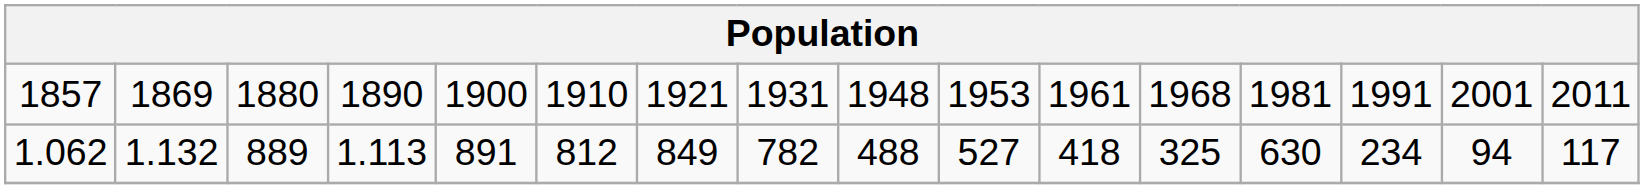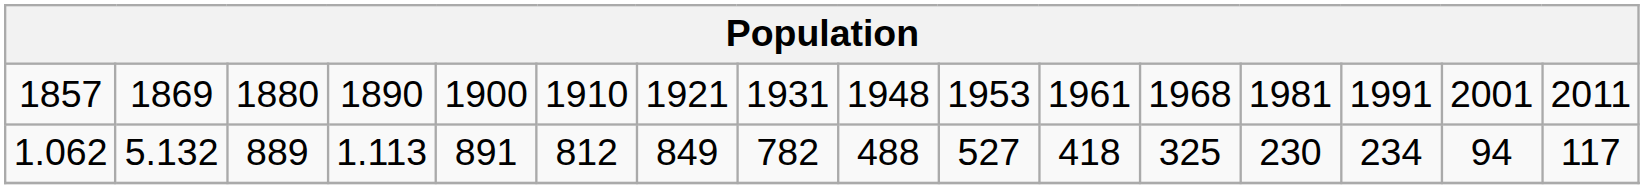 <table class="wikitable" style="margin: 0.5em auto; text-align: center;">
 <tr>
 <th colspan="16">Population</th>
 </tr>
 <tr>
 <td>1857</td>
 <td>1869</td>
 <td>1880</td>
 <td>1890</td>
 <td>1900</td>
 <td>1910</td>
 <td>1921</td>
 <td>1931</td>
 <td>1948</td>
 <td>1953</td>
 <td>1961</td>
 <td>1968</td>
 <td>1981</td>
 <td>1991</td>
 <td>2001</td>
 <td>2011</td>
 </tr>
 <tr>
 <td>1.062</td>
-<td>1.132</td>
+<td>5.132</td>
 <td>889</td>
 <td>1.113</td>
 <td>891</td>
 <td>812</td>
 <td>849</td>
 <td>782</td>
 <td>488</td>
 <td>527</td>
 <td>418</td>
 <td>325</td>
-<td>630</td>
+<td>230</td>
 <td>234</td>
 <td>94</td>
 <td>117</td>
 </tr>
 <tr>
 </tr>
 </table>
